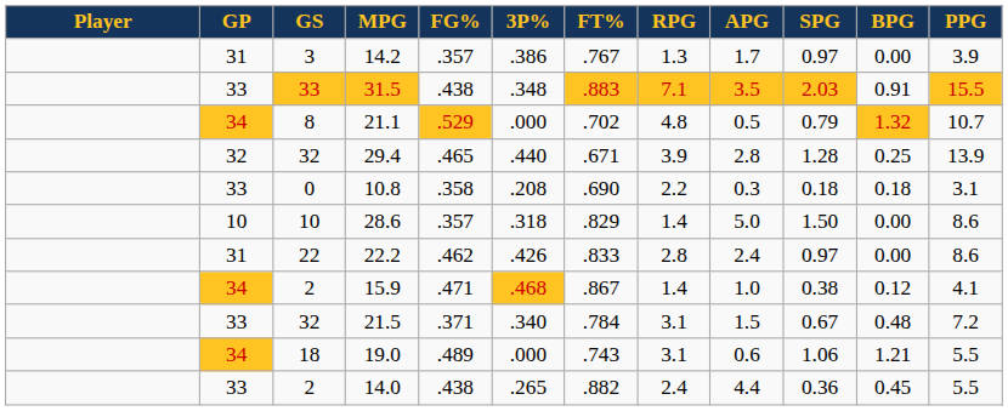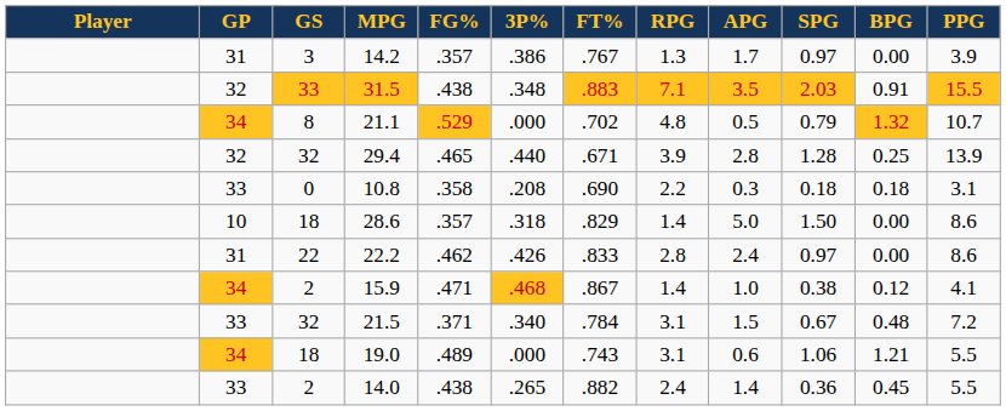 <table class="wikitable sortable" style="text-align:center;">
 <tr>
 <th style="background:#14345B;color:#ffc322;" width="16%">Player</th>
 <th style="background:#14345B;color:#ffc322;" width="6%">GP</th>
 <th style="background:#14345B;color:#ffc322;" width="6%">GS</th>
 <th style="background:#14345B;color:#ffc322;" width="6%">MPG</th>
 <th style="background:#14345B;color:#ffc322;" width="6%">FG%</th>
 <th style="background:#14345B;color:#ffc322;" width="6%">3P%</th>
 <th style="background:#14345B;color:#ffc322;" width="6%">FT%</th>
 <th style="background:#14345B;color:#ffc322;" width="6%">RPG</th>
 <th style="background:#14345B;color:#ffc322;" width="6%">APG</th>
 <th style="background:#14345B;color:#ffc322;" width="6%">SPG</th>
 <th style="background:#14345B;color:#ffc322;" width="6%">BPG</th>
 <th style="background:#14345B;color:#ffc322;" width="6%">PPG</th>
 </tr>
 <tr>
 <td></td>
 <td>31</td>
 <td>3</td>
 <td>14.2</td>
 <td>.357</td>
 <td>.386</td>
 <td>.767</td>
 <td>1.3</td>
 <td>1.7</td>
 <td>0.97</td>
 <td>0.00</td>
 <td>3.9</td>
 </tr>
 <tr>
 <td></td>
-<td>33</td>
+<td>32</td>
 <td style="background:#FFC322;color:#CC0000;">33</td>
 <td style="background:#FFC322;color:#CC0000;">31.5</td>
 <td>.438</td>
 <td>.348</td>
 <td style="background:#FFC322;color:#CC0000;">.883</td>
 <td style="background:#FFC322;color:#CC0000;">7.1</td>
 <td style="background:#FFC322;color:#CC0000;">3.5</td>
 <td style="background:#FFC322;color:#CC0000;">2.03</td>
 <td>0.91</td>
 <td style="background:#FFC322;color:#CC0000;">15.5</td>
 </tr>
 <tr>
 <td></td>
 <td style="background:#FFC322;color:#CC0000;">34</td>
 <td>8</td>
 <td>21.1</td>
 <td style="background:#FFC322;color:#CC0000;">.529</td>
 <td>.000</td>
 <td>.702</td>
 <td>4.8</td>
 <td>0.5</td>
 <td>0.79</td>
 <td style="background:#FFC322;color:#CC0000;">1.32</td>
 <td>10.7</td>
 </tr>
 <tr>
 <td></td>
 <td>32</td>
 <td>32</td>
 <td>29.4</td>
 <td>.465</td>
 <td>.440</td>
 <td>.671</td>
 <td>3.9</td>
 <td>2.8</td>
 <td>1.28</td>
 <td>0.25</td>
 <td>13.9</td>
 </tr>
 <tr>
 <td></td>
 <td>33</td>
 <td>0</td>
 <td>10.8</td>
 <td>.358</td>
 <td>.208</td>
 <td>.690</td>
 <td>2.2</td>
 <td>0.3</td>
 <td>0.18</td>
 <td>0.18</td>
 <td>3.1</td>
 </tr>
 <tr>
 <td> </td>
 <td>10</td>
-<td>10</td>
+<td>18</td>
 <td>28.6</td>
 <td>.357</td>
 <td>.318</td>
 <td>.829</td>
 <td>1.4</td>
 <td>5.0</td>
 <td>1.50</td>
 <td>0.00</td>
 <td>8.6</td>
 </tr>
 <tr>
 <td></td>
 <td>31</td>
 <td>22</td>
 <td>22.2</td>
 <td>.462</td>
 <td>.426</td>
 <td>.833</td>
 <td>2.8</td>
 <td>2.4</td>
 <td>0.97</td>
 <td>0.00</td>
 <td>8.6</td>
 </tr>
 <tr>
 <td></td>
 <td style="background:#FFC322;color:#CC0000;">34</td>
 <td>2</td>
 <td>15.9</td>
 <td>.471</td>
 <td style="background:#FFC322;color:#CC0000;">.468</td>
 <td>.867</td>
 <td>1.4</td>
 <td>1.0</td>
 <td>0.38</td>
 <td>0.12</td>
 <td>4.1</td>
 </tr>
 <tr>
 <td></td>
 <td>33</td>
 <td>32</td>
 <td>21.5</td>
 <td>.371</td>
 <td>.340</td>
 <td>.784</td>
 <td>3.1</td>
 <td>1.5</td>
 <td>0.67</td>
 <td>0.48</td>
 <td>7.2</td>
 </tr>
 <tr>
 <td></td>
 <td style="background:#FFC322;color:#CC0000;">34</td>
 <td>18</td>
 <td>19.0</td>
 <td>.489</td>
 <td>.000</td>
 <td>.743</td>
 <td>3.1</td>
 <td>0.6</td>
 <td>1.06</td>
 <td>1.21</td>
 <td>5.5</td>
 </tr>
 <tr>
 <td></td>
 <td>33</td>
 <td>2</td>
 <td>14.0</td>
 <td>.438</td>
 <td>.265</td>
 <td>.882</td>
 <td>2.4</td>
-<td>4.4</td>
+<td>1.4</td>
 <td>0.36</td>
 <td>0.45</td>
 <td>5.5</td>
 </tr>
 </table>
